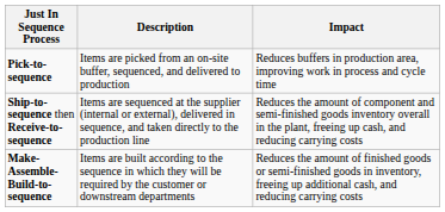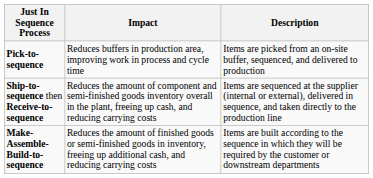 <table class="wikitable">
 <tr>
 <th>Just In Sequence Process</th>
+<th>Impact</th>
 <th>Description</th>
-<th>Impact</th>
 </tr>
 <tr>
 <td><strong>Pick-to-sequence</strong></td>
+<td>Reduces buffers in production area, improving work in process and cycle time</td>
 <td>Items are picked from an on-site buffer, sequenced, and delivered to production</td>
-<td>Reduces buffers in production area, improving work in process and cycle time</td>
 </tr>
 <tr>
 <td><strong>Ship-to-sequence</strong> then <br><strong>Receive-to-sequence</strong></td>
+<td>Reduces the amount of component and semi-finished goods inventory overall in the plant, freeing up cash, and reducing carrying costs</td>
 <td>Items are sequenced at the supplier (internal or external), delivered in sequence, and taken directly to the production line</td>
-<td>Reduces the amount of component and semi-finished goods inventory overall in the plant, freeing up cash, and reducing carrying costs</td>
 </tr>
 <tr>
 <td><strong>Make-</strong><br><strong>Assemble-</strong><br><strong>Build-to-sequence</strong></td>
+<td>Reduces the amount of finished goods or semi-finished goods in inventory, freeing up additional cash, and reducing carrying costs</td>
 <td>Items are built according to the sequence in which they will be required by the customer or downstream departments</td>
-<td>Reduces the amount of finished goods or semi-finished goods in inventory, freeing up additional cash, and reducing carrying costs</td>
 </tr>
 </table>
